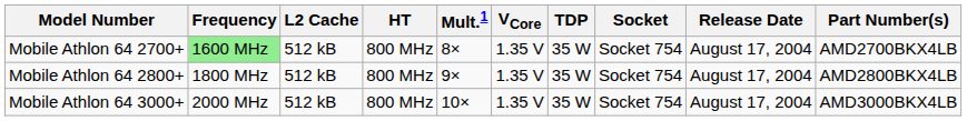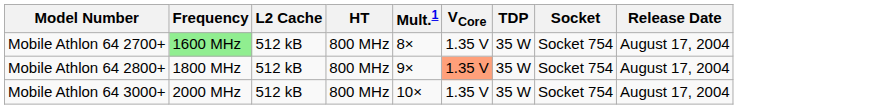 <table class="wikitable">
 <tr>
 <th>Model Number</th>
 <th>Frequency</th>
 <th>L2 Cache</th>
 <th>HT</th>
 <th>Mult.<sup><a href='#'>1</a></sup></th>
 <th>V<sub>Core</sub></th>
 <th>TDP</th>
 <th>Socket</th>
 <th>Release Date</th>
-<th>Part Number(s)</th>
 </tr>
 <tr>
 <td>Mobile Athlon 64 2700+</td>
 <td style="background: lightgreen;">1600 MHz</td>
 <td>512 kB</td>
 <td>800 MHz</td>
 <td>8×</td>
 <td>1.35 V</td>
 <td>35 W</td>
 <td>Socket 754</td>
 <td>August 17, 2004</td>
-<td>AMD2700BKX4LB</td>
 </tr>
 <tr>
 <td>Mobile Athlon 64 2800+</td>
 <td>1800 MHz</td>
 <td>512 kB</td>
 <td>800 MHz</td>
 <td>9×</td>
-<td>1.35 V</td>
+<td style="background: lightsalmon;">1.35 V</td>
 <td>35 W</td>
 <td>Socket 754</td>
 <td>August 17, 2004</td>
-<td>AMD2800BKX4LB</td>
 </tr>
 <tr>
 <td>Mobile Athlon 64 3000+</td>
 <td>2000 MHz</td>
 <td>512 kB</td>
 <td>800 MHz</td>
 <td>10×</td>
 <td>1.35 V</td>
 <td>35 W</td>
 <td>Socket 754</td>
 <td>August 17, 2004</td>
-<td>AMD3000BKX4LB</td>
 </tr>
 </table>
